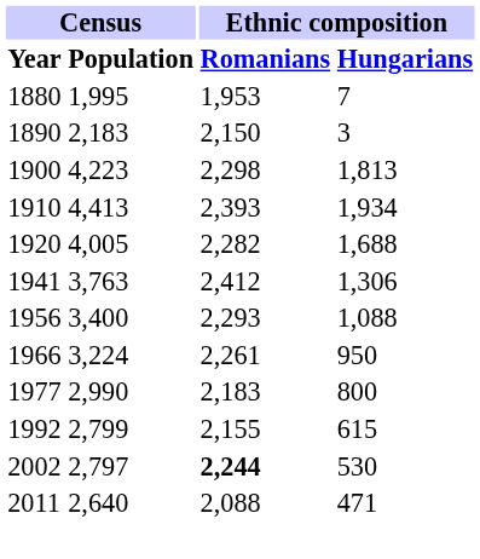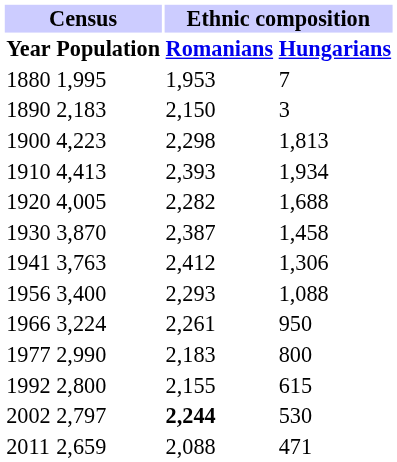 <table class="toccolours">
 <tr>
 <th align="center" colspan="2" style="background:#ccccff;">Census</th>
 <th align="center" colspan="2" style="background:#ccccff;">Ethnic composition</th>
 </tr>
 <tr>
 <th>Year</th>
 <th>Population</th>
 <th><a href='#'>Romanians</a></th>
 <th><a href='#'>Hungarians</a></th>
 </tr>
 <tr>
 <td>1880</td>
 <td>1,995</td>
 <td>1,953</td>
 <td>7</td>
 </tr>
 <tr>
 <td>1890</td>
 <td>2,183</td>
 <td>2,150</td>
 <td>3</td>
 </tr>
 <tr>
 <td>1900</td>
 <td>4,223</td>
 <td>2,298</td>
 <td>1,813</td>
 </tr>
 <tr>
 <td>1910</td>
 <td>4,413</td>
 <td>2,393</td>
 <td>1,934</td>
 </tr>
 <tr>
 <td>1920</td>
 <td>4,005</td>
 <td>2,282</td>
 <td>1,688</td>
 </tr>
 <tr>
+<td>1930</td>
+<td>3,870</td>
+<td>2,387</td>
+<td>1,458</td>
+</tr>
+<tr>
 <td>1941</td>
 <td>3,763</td>
 <td>2,412</td>
 <td>1,306</td>
 </tr>
 <tr>
 <td>1956</td>
 <td>3,400</td>
 <td>2,293</td>
 <td>1,088</td>
 </tr>
 <tr>
 <td>1966</td>
 <td>3,224</td>
 <td>2,261</td>
 <td>950</td>
 </tr>
 <tr>
 <td>1977</td>
 <td>2,990</td>
 <td>2,183</td>
 <td>800</td>
 </tr>
 <tr>
 <td>1992</td>
-<td>2,799</td>
+<td>2,800</td>
 <td>2,155</td>
 <td>615</td>
 </tr>
 <tr>
 <td>2002</td>
 <td>2,797</td>
 <td><strong>2,244</strong></td>
 <td>530</td>
 </tr>
 <tr>
 <td>2011</td>
-<td>2,640</td>
+<td>2,659</td>
 <td>2,088</td>
 <td>471</td>
 </tr>
 </table>
